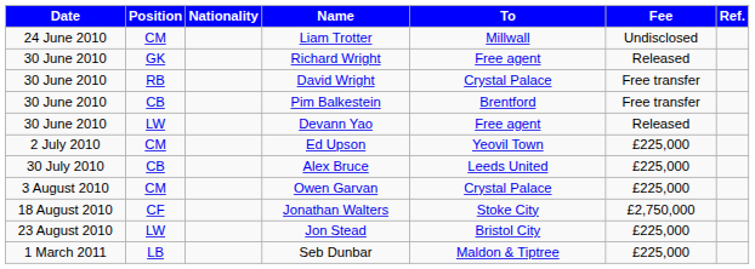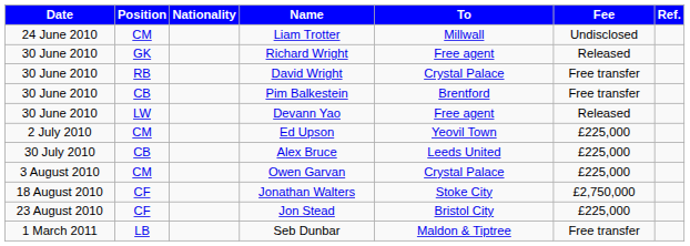 <table class="wikitable"  style="text-align:center; font-size:90%; ">
 <tr>
 <th style="background:blue; color:white; width:120px;">Date</th>
 <th style="background:blue; color:white; width:50px;">Position</th>
 <th style="background:blue; color:white; width:50px;">Nationality</th>
 <th style="background:blue; color:white; width:150px;">Name</th>
 <th style="background:blue; color:white; width:200px;">To</th>
 <th style="background:blue; color:white; width:110px;">Fee</th>
 <th style="background:blue; color:white; width:25px;">Ref.</th>
 </tr>
 <tr>
 <td>24 June 2010</td>
 <td><a href='#'>CM</a></td>
 <td></td>
 <td><a href='#'>Liam Trotter</a></td>
 <td> <a href='#'>Millwall</a></td>
 <td>Undisclosed</td>
 <td></td>
 </tr>
 <tr>
 <td>30 June 2010</td>
 <td><a href='#'>GK</a></td>
 <td></td>
 <td><a href='#'>Richard Wright</a></td>
 <td><a href='#'>Free agent</a></td>
 <td>Released</td>
 <td></td>
 </tr>
 <tr>
 <td>30 June 2010</td>
 <td><a href='#'>RB</a></td>
 <td></td>
 <td><a href='#'>David Wright</a></td>
 <td> <a href='#'>Crystal Palace</a></td>
 <td>Free transfer</td>
 <td></td>
 </tr>
 <tr>
 <td>30 June 2010</td>
 <td><a href='#'>CB</a></td>
 <td></td>
 <td><a href='#'>Pim Balkestein</a></td>
 <td> <a href='#'>Brentford</a></td>
 <td>Free transfer</td>
 <td></td>
 </tr>
 <tr>
 <td>30 June 2010</td>
 <td><a href='#'>LW</a></td>
 <td></td>
 <td><a href='#'>Devann Yao</a></td>
 <td><a href='#'>Free agent</a></td>
 <td>Released</td>
 <td></td>
 </tr>
 <tr>
 <td>2 July 2010</td>
 <td><a href='#'>CM</a></td>
 <td></td>
 <td><a href='#'>Ed Upson</a></td>
 <td> <a href='#'>Yeovil Town</a></td>
 <td>£225,000</td>
 <td></td>
 </tr>
 <tr>
 <td>30 July 2010</td>
 <td><a href='#'>CB</a></td>
 <td></td>
 <td><a href='#'>Alex Bruce</a></td>
 <td> <a href='#'>Leeds United</a></td>
 <td>£225,000</td>
 <td></td>
 </tr>
 <tr>
 <td>3 August 2010</td>
 <td><a href='#'>CM</a></td>
 <td></td>
 <td><a href='#'>Owen Garvan</a></td>
 <td> <a href='#'>Crystal Palace</a></td>
 <td>£225,000</td>
 <td></td>
 </tr>
 <tr>
 <td>18 August 2010</td>
 <td><a href='#'>CF</a></td>
 <td></td>
 <td><a href='#'>Jonathan Walters</a></td>
 <td> <a href='#'>Stoke City</a></td>
 <td>£2,750,000</td>
 <td></td>
 </tr>
 <tr>
 <td>23 August 2010</td>
-<td><a href='#'>LW</a></td>
+<td><a href='#'>CF</a></td>
 <td></td>
 <td><a href='#'>Jon Stead</a></td>
 <td> <a href='#'>Bristol City</a></td>
 <td>£225,000</td>
 <td></td>
 </tr>
 <tr>
 <td>1 March 2011</td>
 <td><a href='#'>LB</a></td>
 <td></td>
 <td>Seb Dunbar</td>
 <td> <a href='#'>Maldon & Tiptree</a></td>
-<td>£225,000</td>
+<td>Free transfer</td>
 <td></td>
 </tr>
 </table>
